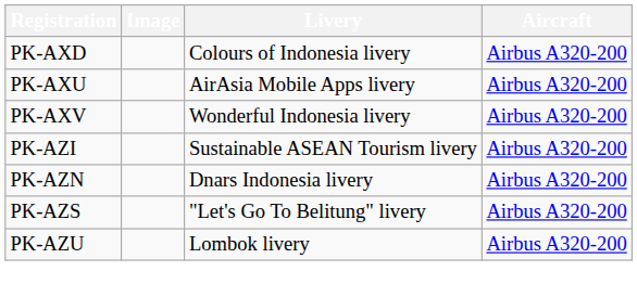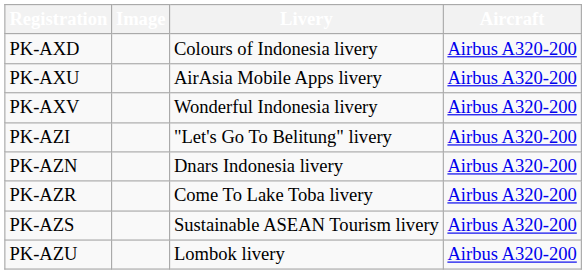 <table class="wikitable" style="margin:0.5em auto">
 <tr>
 <th style="color:white;"><span> Registration</span></th>
 <th style="color:white;"><span> Image</span></th>
 <th style="color:white;"><span> Livery</span></th>
 <th style="color:white;"><span> Aircraft</span></th>
 </tr>
 <tr>
 <td>PK-AXD</td>
 <td></td>
 <td>Colours of Indonesia livery</td>
 <td><a href='#'>Airbus A320-200</a></td>
 </tr>
 <tr>
 <td>PK-AXU</td>
 <td></td>
 <td>AirAsia Mobile Apps livery</td>
 <td><a href='#'>Airbus A320-200</a></td>
 </tr>
 <tr>
 <td>PK-AXV</td>
 <td></td>
 <td>Wonderful Indonesia livery</td>
 <td><a href='#'>Airbus A320-200</a></td>
 </tr>
 <tr>
 <td>PK-AZI</td>
 <td></td>
-<td>Sustainable ASEAN Tourism livery</td>
+<td>"Let's Go To Belitung" livery</td>
 <td><a href='#'>Airbus A320-200</a></td>
 </tr>
 <tr>
 <td>PK-AZN</td>
 <td></td>
 <td>Dnars Indonesia livery</td>
 <td><a href='#'>Airbus A320-200</a></td>
 </tr>
 <tr>
+<td>PK-AZR</td>
+<td></td>
+<td>Come To Lake Toba livery</td>
+<td><a href='#'>Airbus A320-200</a></td>
+</tr>
+<tr>
 <td>PK-AZS</td>
 <td><br></td>
-<td>"Let's Go To Belitung" livery</td>
+<td>Sustainable ASEAN Tourism livery</td>
 <td><a href='#'>Airbus A320-200</a></td>
 </tr>
 <tr>
 <td>PK-AZU</td>
 <td></td>
 <td>Lombok livery</td>
 <td><a href='#'>Airbus A320-200</a></td>
 </tr>
 </table>
